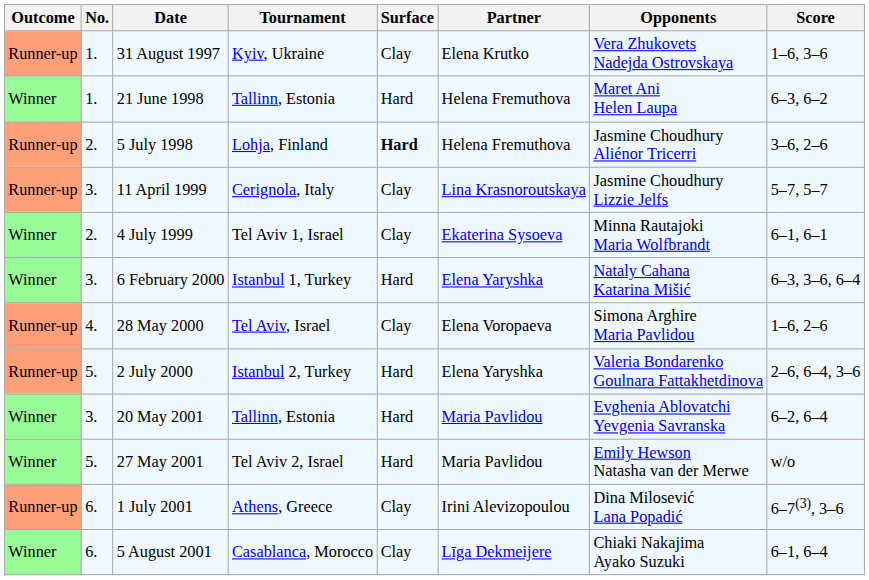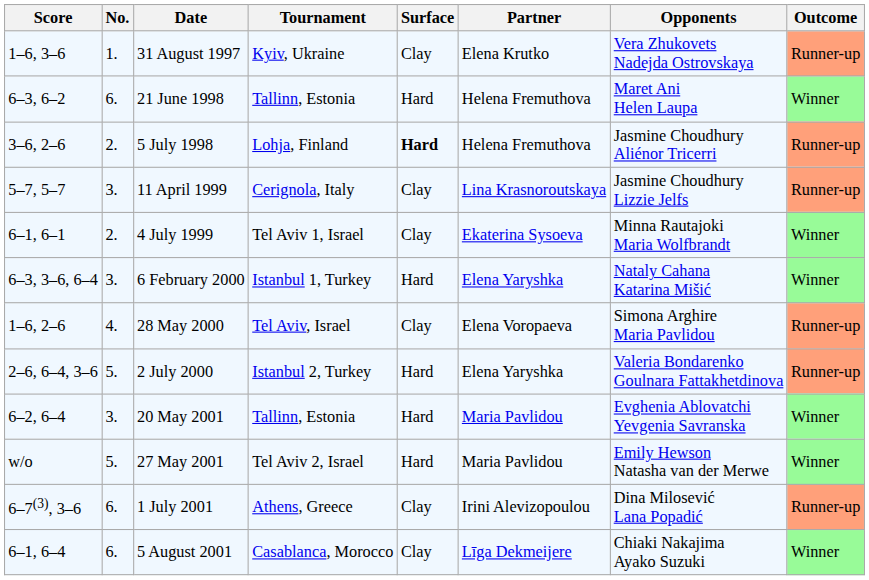 <table class="sortable wikitable" style=font-size:97%>
 <tr>
-<th>Outcome</th>
+<th class="unsortable">Score</th>
 <th>No.</th>
 <th>Date</th>
 <th>Tournament</th>
 <th>Surface</th>
 <th>Partner</th>
 <th>Opponents</th>
-<th class="unsortable">Score</th>
+<th>Outcome</th>
 </tr>
 <tr style="background:#f0f8ff;">
-<td style="background:#ffa07a;">Runner-up</td>
+<td>1–6, 3–6</td>
 <td>1.</td>
 <td>31 August 1997</td>
 <td><a href='#'>Kyiv</a>, Ukraine</td>
 <td>Clay</td>
 <td> Elena Krutko</td>
 <td> <a href='#'>Vera Zhukovets</a> <br>  <a href='#'>Nadejda Ostrovskaya</a></td>
-<td>1–6, 3–6</td>
+<td style="background:#ffa07a;">Runner-up</td>
 </tr>
 <tr style="background:#f0f8ff;">
-<td bgcolor="98FB98">Winner</td>
-<td>1.</td>
+<td>6–3, 6–2</td>
+<td>6.</td>
 <td>21 June 1998</td>
 <td><a href='#'>Tallinn</a>, Estonia</td>
 <td>Hard</td>
 <td> Helena Fremuthova</td>
 <td> <a href='#'>Maret Ani</a> <br>  <a href='#'>Helen Laupa</a></td>
-<td>6–3, 6–2</td>
+<td bgcolor="98FB98">Winner</td>
 </tr>
 <tr style="background:#f0f8ff;">
-<td style="background:#ffa07a;">Runner-up</td>
+<td>3–6, 2–6</td>
 <td>2.</td>
 <td>5 July 1998</td>
 <td><a href='#'>Lohja</a>, Finland</td>
 <td><strong>Hard</strong></td>
 <td> Helena Fremuthova</td>
 <td> Jasmine Choudhury <br>  <a href='#'>Aliénor Tricerri</a></td>
-<td>3–6, 2–6</td>
+<td style="background:#ffa07a;">Runner-up</td>
 </tr>
 <tr style="background:#f0f8ff;">
-<td bgcolor="FFA07A">Runner-up</td>
+<td>5–7, 5–7</td>
 <td>3.</td>
 <td>11 April 1999</td>
 <td><a href='#'>Cerignola</a>, Italy</td>
 <td>Clay</td>
 <td> <a href='#'>Lina Krasnoroutskaya</a></td>
 <td> Jasmine Choudhury <br>  <a href='#'>Lizzie Jelfs</a></td>
-<td>5–7, 5–7</td>
+<td bgcolor="FFA07A">Runner-up</td>
 </tr>
 <tr style="background:#f0f8ff;">
-<td bgcolor="98FB98">Winner</td>
+<td>6–1, 6–1</td>
 <td>2.</td>
 <td>4 July 1999</td>
 <td>Tel Aviv 1, Israel</td>
 <td>Clay</td>
 <td> <a href='#'>Ekaterina Sysoeva</a></td>
 <td> Minna Rautajoki <br>  <a href='#'>Maria Wolfbrandt</a></td>
-<td>6–1, 6–1</td>
+<td bgcolor="98FB98">Winner</td>
 </tr>
 <tr bgcolor="#f0f8ff">
-<td style="background:#98fb98;">Winner</td>
+<td>6–3, 3–6, 6–4</td>
 <td>3.</td>
 <td>6 February 2000</td>
 <td><a href='#'>Istanbul</a> 1, Turkey</td>
 <td>Hard</td>
 <td> <a href='#'>Elena Yaryshka</a></td>
 <td> <a href='#'>Nataly Cahana</a> <br>  <a href='#'>Katarina Mišić</a></td>
-<td>6–3, 3–6, 6–4</td>
+<td style="background:#98fb98;">Winner</td>
 </tr>
 <tr bgcolor="#f0f8ff">
-<td bgcolor=FFA07A>Runner-up</td>
+<td>1–6, 2–6</td>
 <td>4.</td>
 <td>28 May 2000</td>
 <td><a href='#'>Tel Aviv</a>, Israel</td>
 <td>Clay</td>
 <td> Elena Voropaeva</td>
 <td> Simona Arghire <br>  <a href='#'>Maria Pavlidou</a></td>
-<td>1–6, 2–6</td>
+<td bgcolor=FFA07A>Runner-up</td>
 </tr>
 <tr bgcolor="#f0f8ff">
-<td bgcolor=FFA07A>Runner-up</td>
+<td>2–6, 6–4, 3–6</td>
 <td>5.</td>
 <td>2 July 2000</td>
 <td><a href='#'>Istanbul</a> 2, Turkey</td>
 <td>Hard</td>
 <td> Elena Yaryshka</td>
 <td> <a href='#'>Valeria Bondarenko</a> <br>  <a href='#'>Goulnara Fattakhetdinova</a></td>
-<td>2–6, 6–4, 3–6</td>
+<td bgcolor=FFA07A>Runner-up</td>
 </tr>
 <tr style="background:#f0f8ff;">
-<td style="background:#98fb98;">Winner</td>
+<td>6–2, 6–4</td>
 <td>3.</td>
 <td>20 May 2001</td>
 <td><a href='#'>Tallinn</a>, Estonia</td>
 <td>Hard</td>
 <td> <a href='#'>Maria Pavlidou</a></td>
 <td> <a href='#'>Evghenia Ablovatchi</a> <br>  <a href='#'>Yevgenia Savranska</a></td>
-<td>6–2, 6–4</td>
+<td style="background:#98fb98;">Winner</td>
 </tr>
 <tr bgcolor="#f0f8ff">
-<td style="background:#98fb98;">Winner</td>
+<td>w/o</td>
 <td>5.</td>
 <td>27 May 2001</td>
 <td>Tel Aviv 2, Israel</td>
 <td>Hard</td>
 <td> Maria Pavlidou</td>
 <td> <a href='#'>Emily Hewson</a> <br>  Natasha van der Merwe</td>
-<td>w/o</td>
+<td style="background:#98fb98;">Winner</td>
 </tr>
 <tr bgcolor="#f0f8ff">
-<td bgcolor=FFA07A>Runner-up</td>
+<td>6–7<sup>(3)</sup>, 3–6</td>
 <td>6.</td>
 <td>1 July 2001</td>
 <td><a href='#'>Athens</a>, Greece</td>
 <td>Clay</td>
 <td> Irini Alevizopoulou</td>
 <td> Dina Milosević <br>  <a href='#'>Lana Popadić</a></td>
-<td>6–7<sup>(3)</sup>, 3–6</td>
+<td bgcolor=FFA07A>Runner-up</td>
 </tr>
 <tr style="background:#f0f8ff;">
-<td style="background:#98fb98;">Winner</td>
+<td>6–1, 6–4</td>
 <td>6.</td>
 <td>5 August 2001</td>
 <td><a href='#'>Casablanca</a>, Morocco</td>
 <td>Clay</td>
 <td> <a href='#'>Līga Dekmeijere</a></td>
 <td> Chiaki Nakajima <br>  Ayako Suzuki</td>
-<td>6–1, 6–4</td>
+<td style="background:#98fb98;">Winner</td>
 </tr>
 </table>
